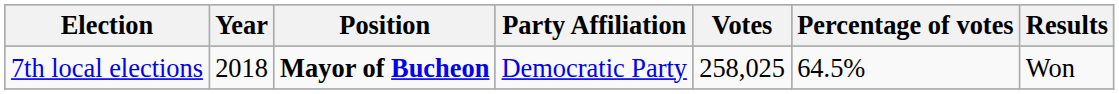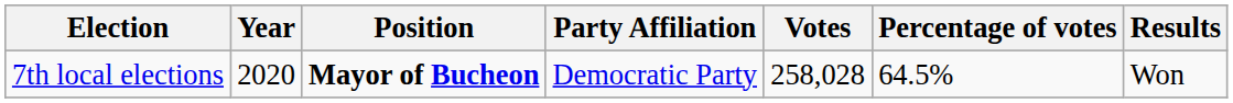 <table class="wikitable">
 <tr>
 <th>Election</th>
 <th>Year</th>
 <th>Position</th>
 <th>Party Affiliation</th>
 <th>Votes</th>
 <th>Percentage of votes</th>
 <th>Results</th>
 </tr>
 <tr>
 <td><a href='#'>7th local elections</a></td>
-<td>2018</td>
+<td>2020</td>
 <td><strong>Mayor of <a href='#'>Bucheon</a></strong></td>
 <td><a href='#'>Democratic Party</a></td>
-<td>258,025</td>
+<td>258,028</td>
 <td>64.5%</td>
 <td>Won</td>
 </tr>
 </table>
